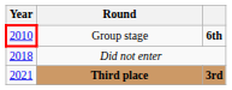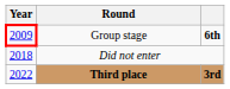 <table class="wikitable" style="text-align: center; font-size:90%">
 <tr>
 <th>Year</th>
 <th style="width:200px">Round</th>
 <th></th>
 </tr>
 <tr>
-<td style="border: 3px solid red"><a href='#'>2010</a></td>
+<td style="border: 3px solid red"><a href='#'>2009</a></td>
 <td>Group stage</td>
 <td><strong>6th</strong></td>
 </tr>
 <tr>
 <td><a href='#'>2018</a></td>
 <td colspan="2"><em>Did not enter</em></td>
 </tr>
 <tr>
-<td><a href='#'>2021</a></td>
+<td><a href='#'>2022</a></td>
 <td bgcolor="cc9966"><strong>Third place</strong></td>
 <td bgcolor="cc9966"><strong>3rd</strong></td>
 </tr>
 </table>
